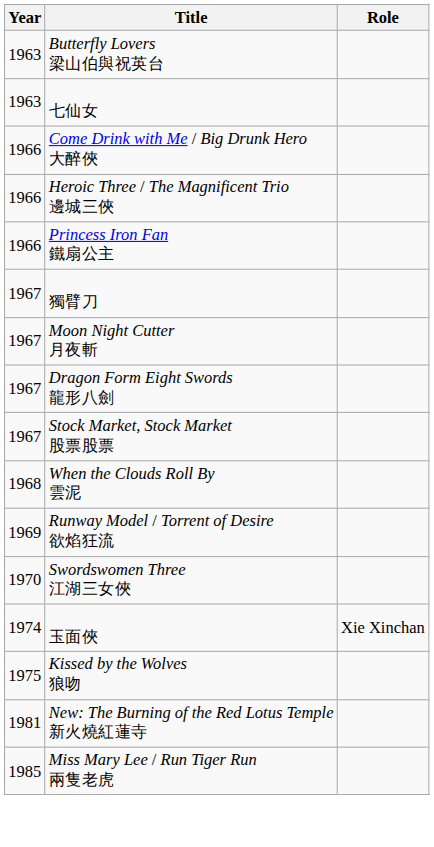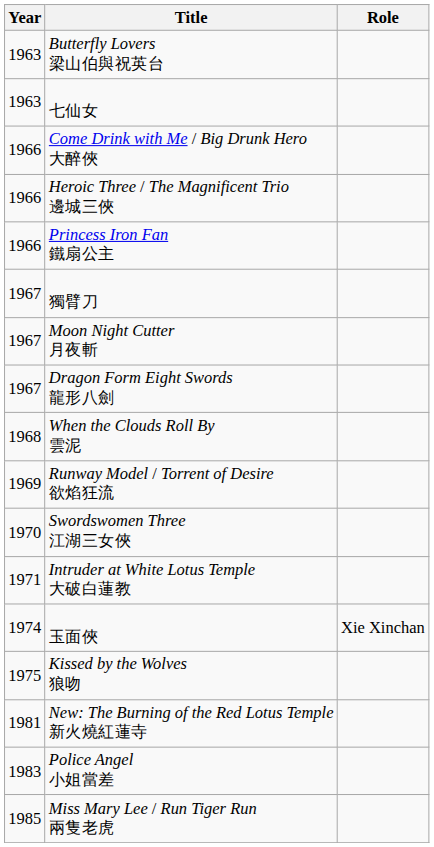 <table class="wikitable sortable">
 <tr>
 <th>Year</th>
 <th>Title</th>
 <th>Role</th>
 </tr>
 <tr>
 <td>1963</td>
 <td><em>Butterfly Lovers</em><br>梁山伯與祝英台</td>
 <td></td>
 </tr>
 <tr>
 <td>1963</td>
 <td><em></em><br>七仙女</td>
 <td></td>
 </tr>
 <tr>
 <td>1966</td>
 <td><em><a href='#'>Come Drink with Me</a></em> / <em>Big Drunk Hero</em><br>大醉俠</td>
 <td></td>
 </tr>
 <tr>
 <td>1966</td>
 <td><em>Heroic Three</em> / <em>The Magnificent Trio</em><br>邊城三俠</td>
 <td></td>
 </tr>
 <tr>
 <td>1966</td>
 <td><em><a href='#'>Princess Iron Fan</a></em><br>鐵扇公主</td>
 <td></td>
 </tr>
 <tr>
 <td>1967</td>
 <td><em></em><br>獨臂刀</td>
 <td></td>
 </tr>
 <tr>
 <td>1967</td>
 <td><em>Moon Night Cutter</em><br>月夜斬</td>
 <td></td>
 </tr>
 <tr>
 <td>1967</td>
 <td><em>Dragon Form Eight Swords</em><br>龍形八劍</td>
 <td></td>
 </tr>
 <tr>
-<td>1967</td>
-<td><em>Stock Market, Stock Market</em><br>股票股票</td>
-<td></td>
-</tr>
-<tr>
 <td>1968</td>
 <td><em>When the Clouds Roll By</em><br>雲泥</td>
 <td></td>
 </tr>
 <tr>
 <td>1969</td>
 <td><em>Runway Model</em> / <em>Torrent of Desire</em><br>欲焰狂流</td>
 <td></td>
 </tr>
 <tr>
 <td>1970</td>
 <td><em>Swordswomen Three</em><br>江湖三女俠</td>
+<td></td>
+</tr>
+<tr>
+<td>1971</td>
+<td><em>Intruder at White Lotus Temple</em><br>大破白蓮教</td>
 <td></td>
 </tr>
 <tr>
 <td>1974</td>
 <td><em></em><br>玉面俠</td>
 <td>Xie Xinchan</td>
 </tr>
 <tr>
 <td>1975</td>
 <td><em>Kissed by the Wolves</em><br>狼吻</td>
 <td></td>
 </tr>
 <tr>
 <td>1981</td>
 <td><em>New: The Burning of the Red Lotus Temple</em><br>新火燒紅蓮寺</td>
 <td></td>
 </tr>
 <tr>
+<td>1983</td>
+<td><em>Police Angel</em><br>小姐當差</td>
+<td></td>
+</tr>
+<tr>
 <td>1985</td>
 <td><em>Miss Mary Lee</em> / <em>Run Tiger Run</em><br>兩隻老虎</td>
 <td></td>
 </tr>
 <tr>
 </tr>
 </table>
